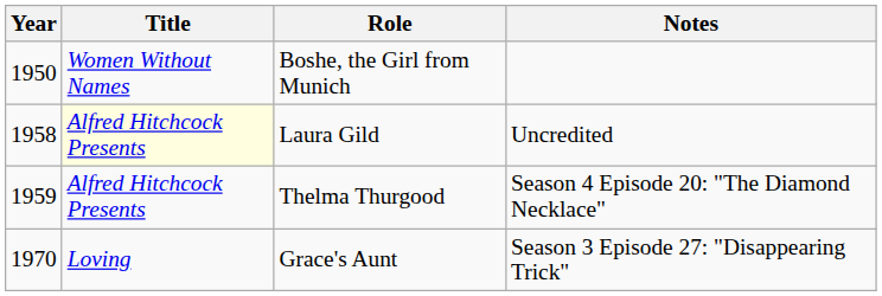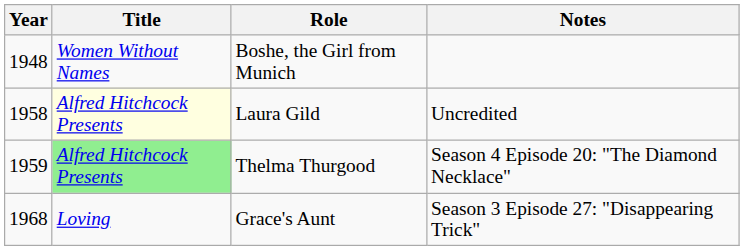 <table class="wikitable">
 <tr>
 <th>Year</th>
 <th>Title</th>
 <th>Role</th>
 <th>Notes</th>
 </tr>
 <tr>
-<td>1950</td>
+<td>1948</td>
 <td><em><a href='#'>Women Without Names</a></em></td>
 <td>Boshe, the Girl from Munich</td>
 <td></td>
 </tr>
 <tr>
 <td>1958</td>
 <td style="background: lightyellow;"><em><a href='#'>Alfred Hitchcock Presents</a></em></td>
 <td>Laura Gild</td>
 <td>Uncredited</td>
 </tr>
 <tr>
 <td>1959</td>
-<td><em><a href='#'>Alfred Hitchcock Presents</a></em></td>
+<td style="background: lightgreen;"><em><a href='#'>Alfred Hitchcock Presents</a></em></td>
 <td>Thelma Thurgood</td>
 <td>Season 4 Episode 20: "The Diamond Necklace"</td>
 </tr>
 <tr>
-<td>1970</td>
+<td>1968</td>
 <td><em><a href='#'>Loving</a></em></td>
 <td>Grace's Aunt</td>
 <td>Season 3 Episode 27: "Disappearing Trick"</td>
 </tr>
 </table>
